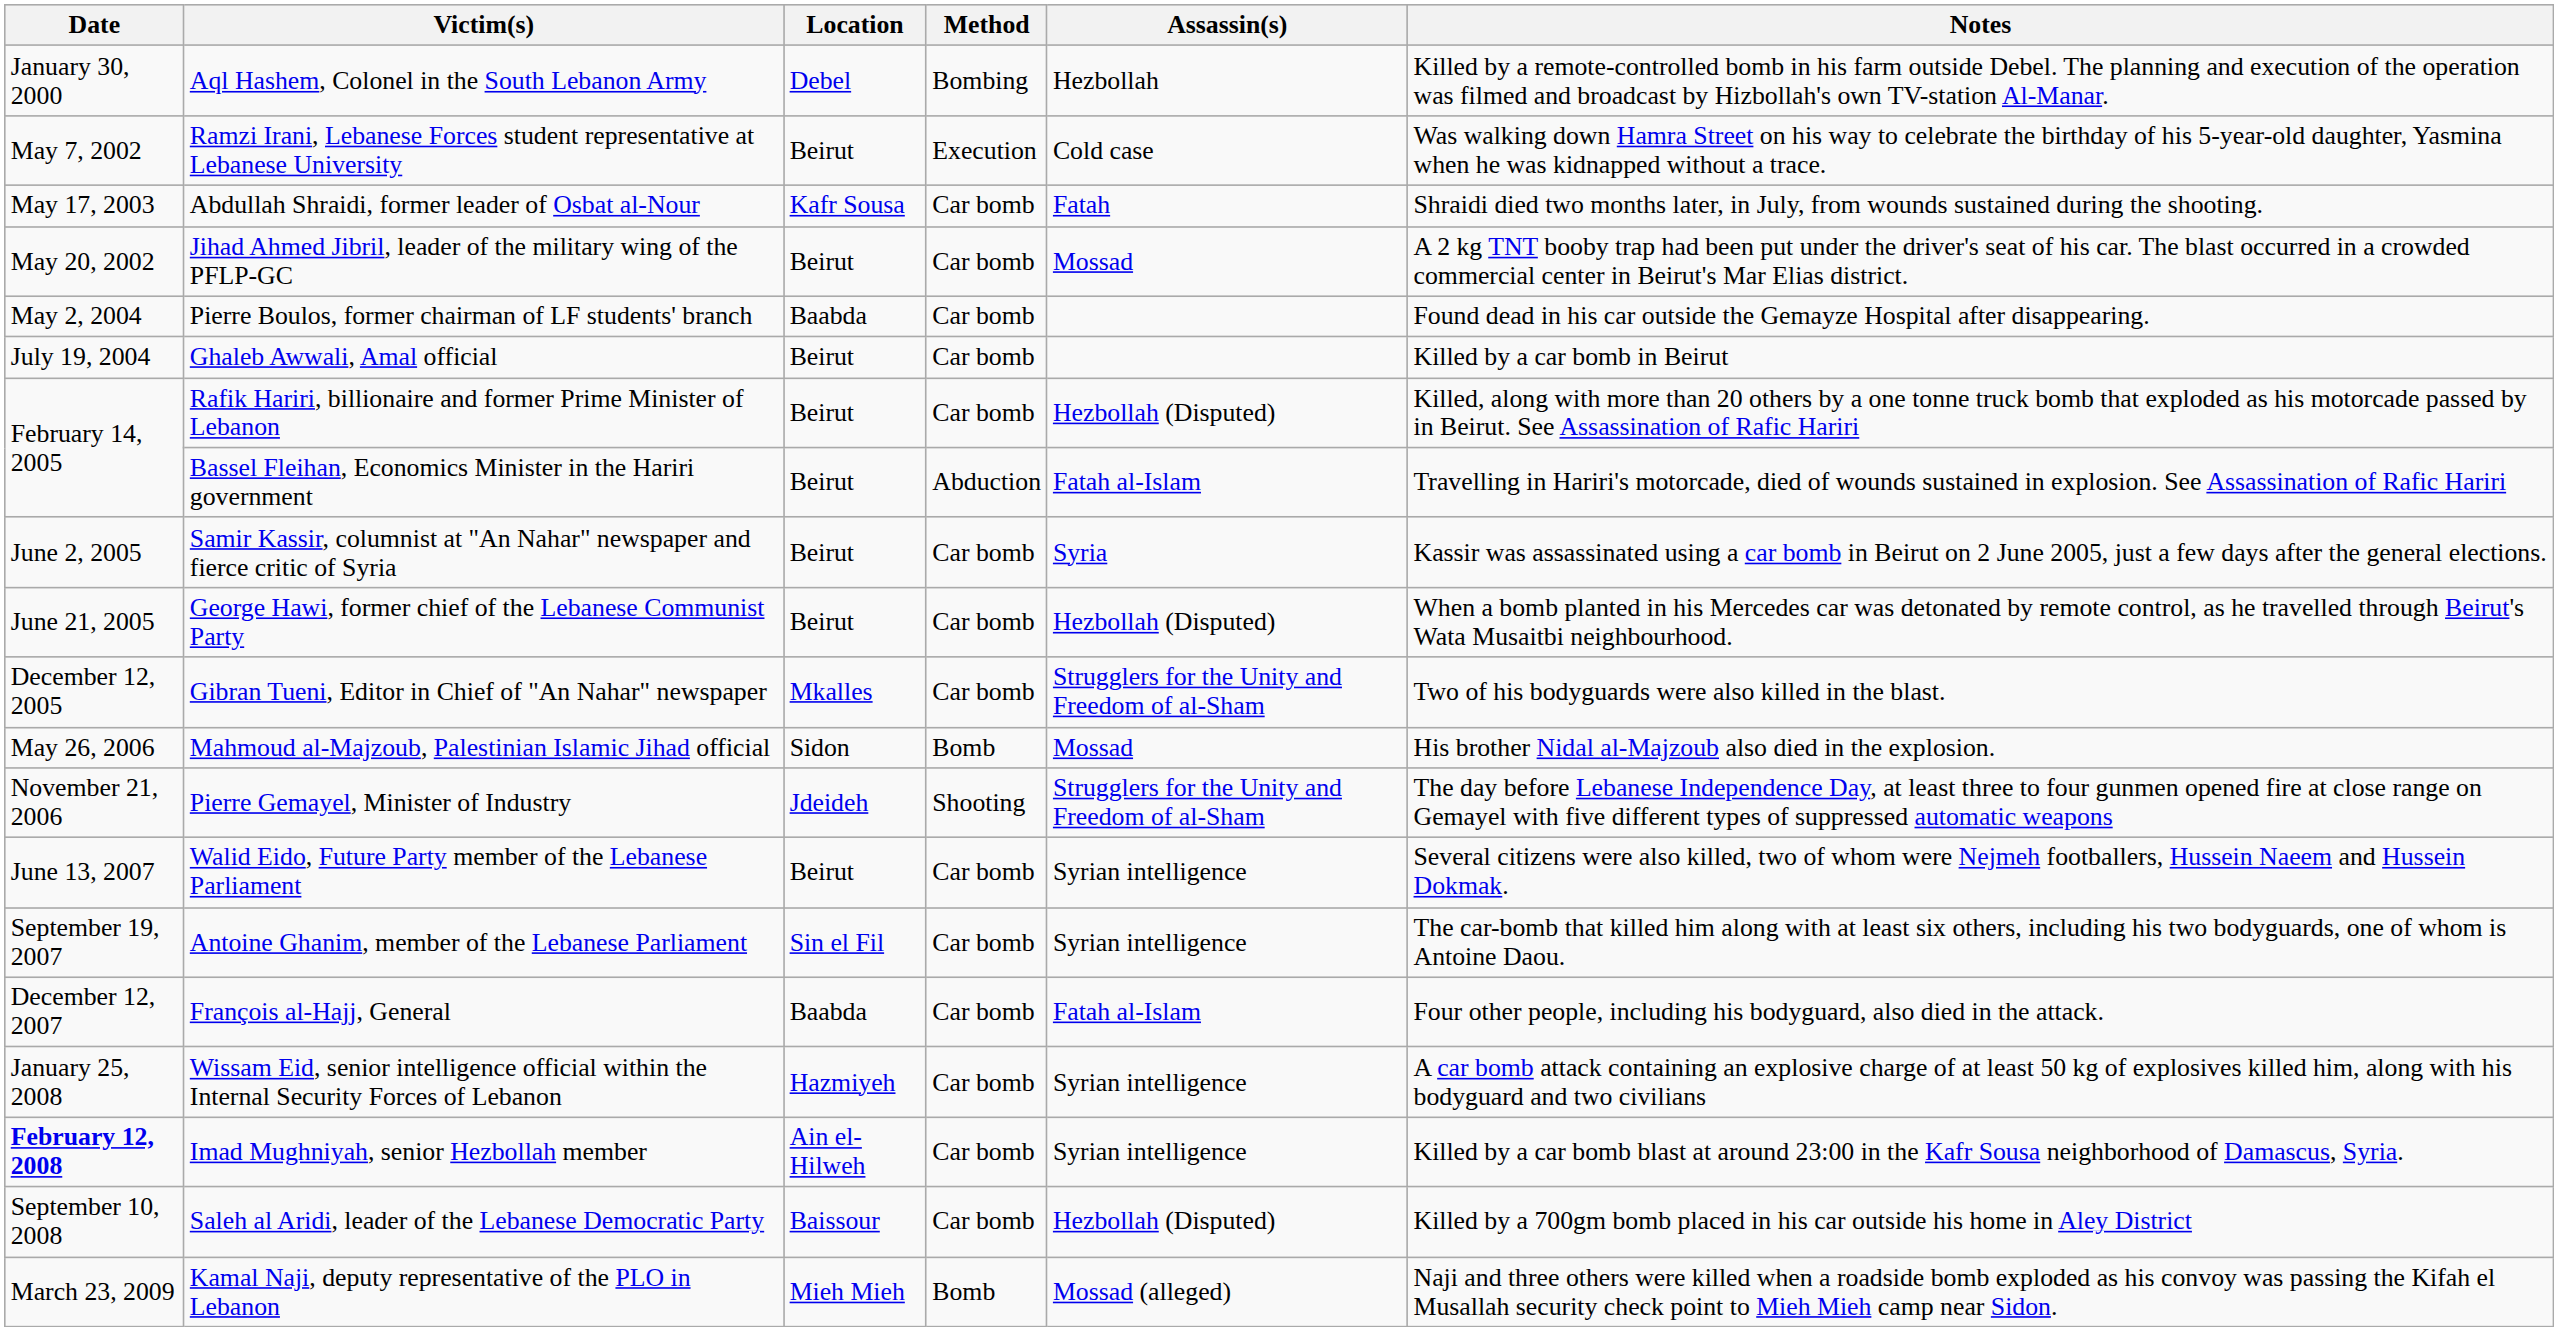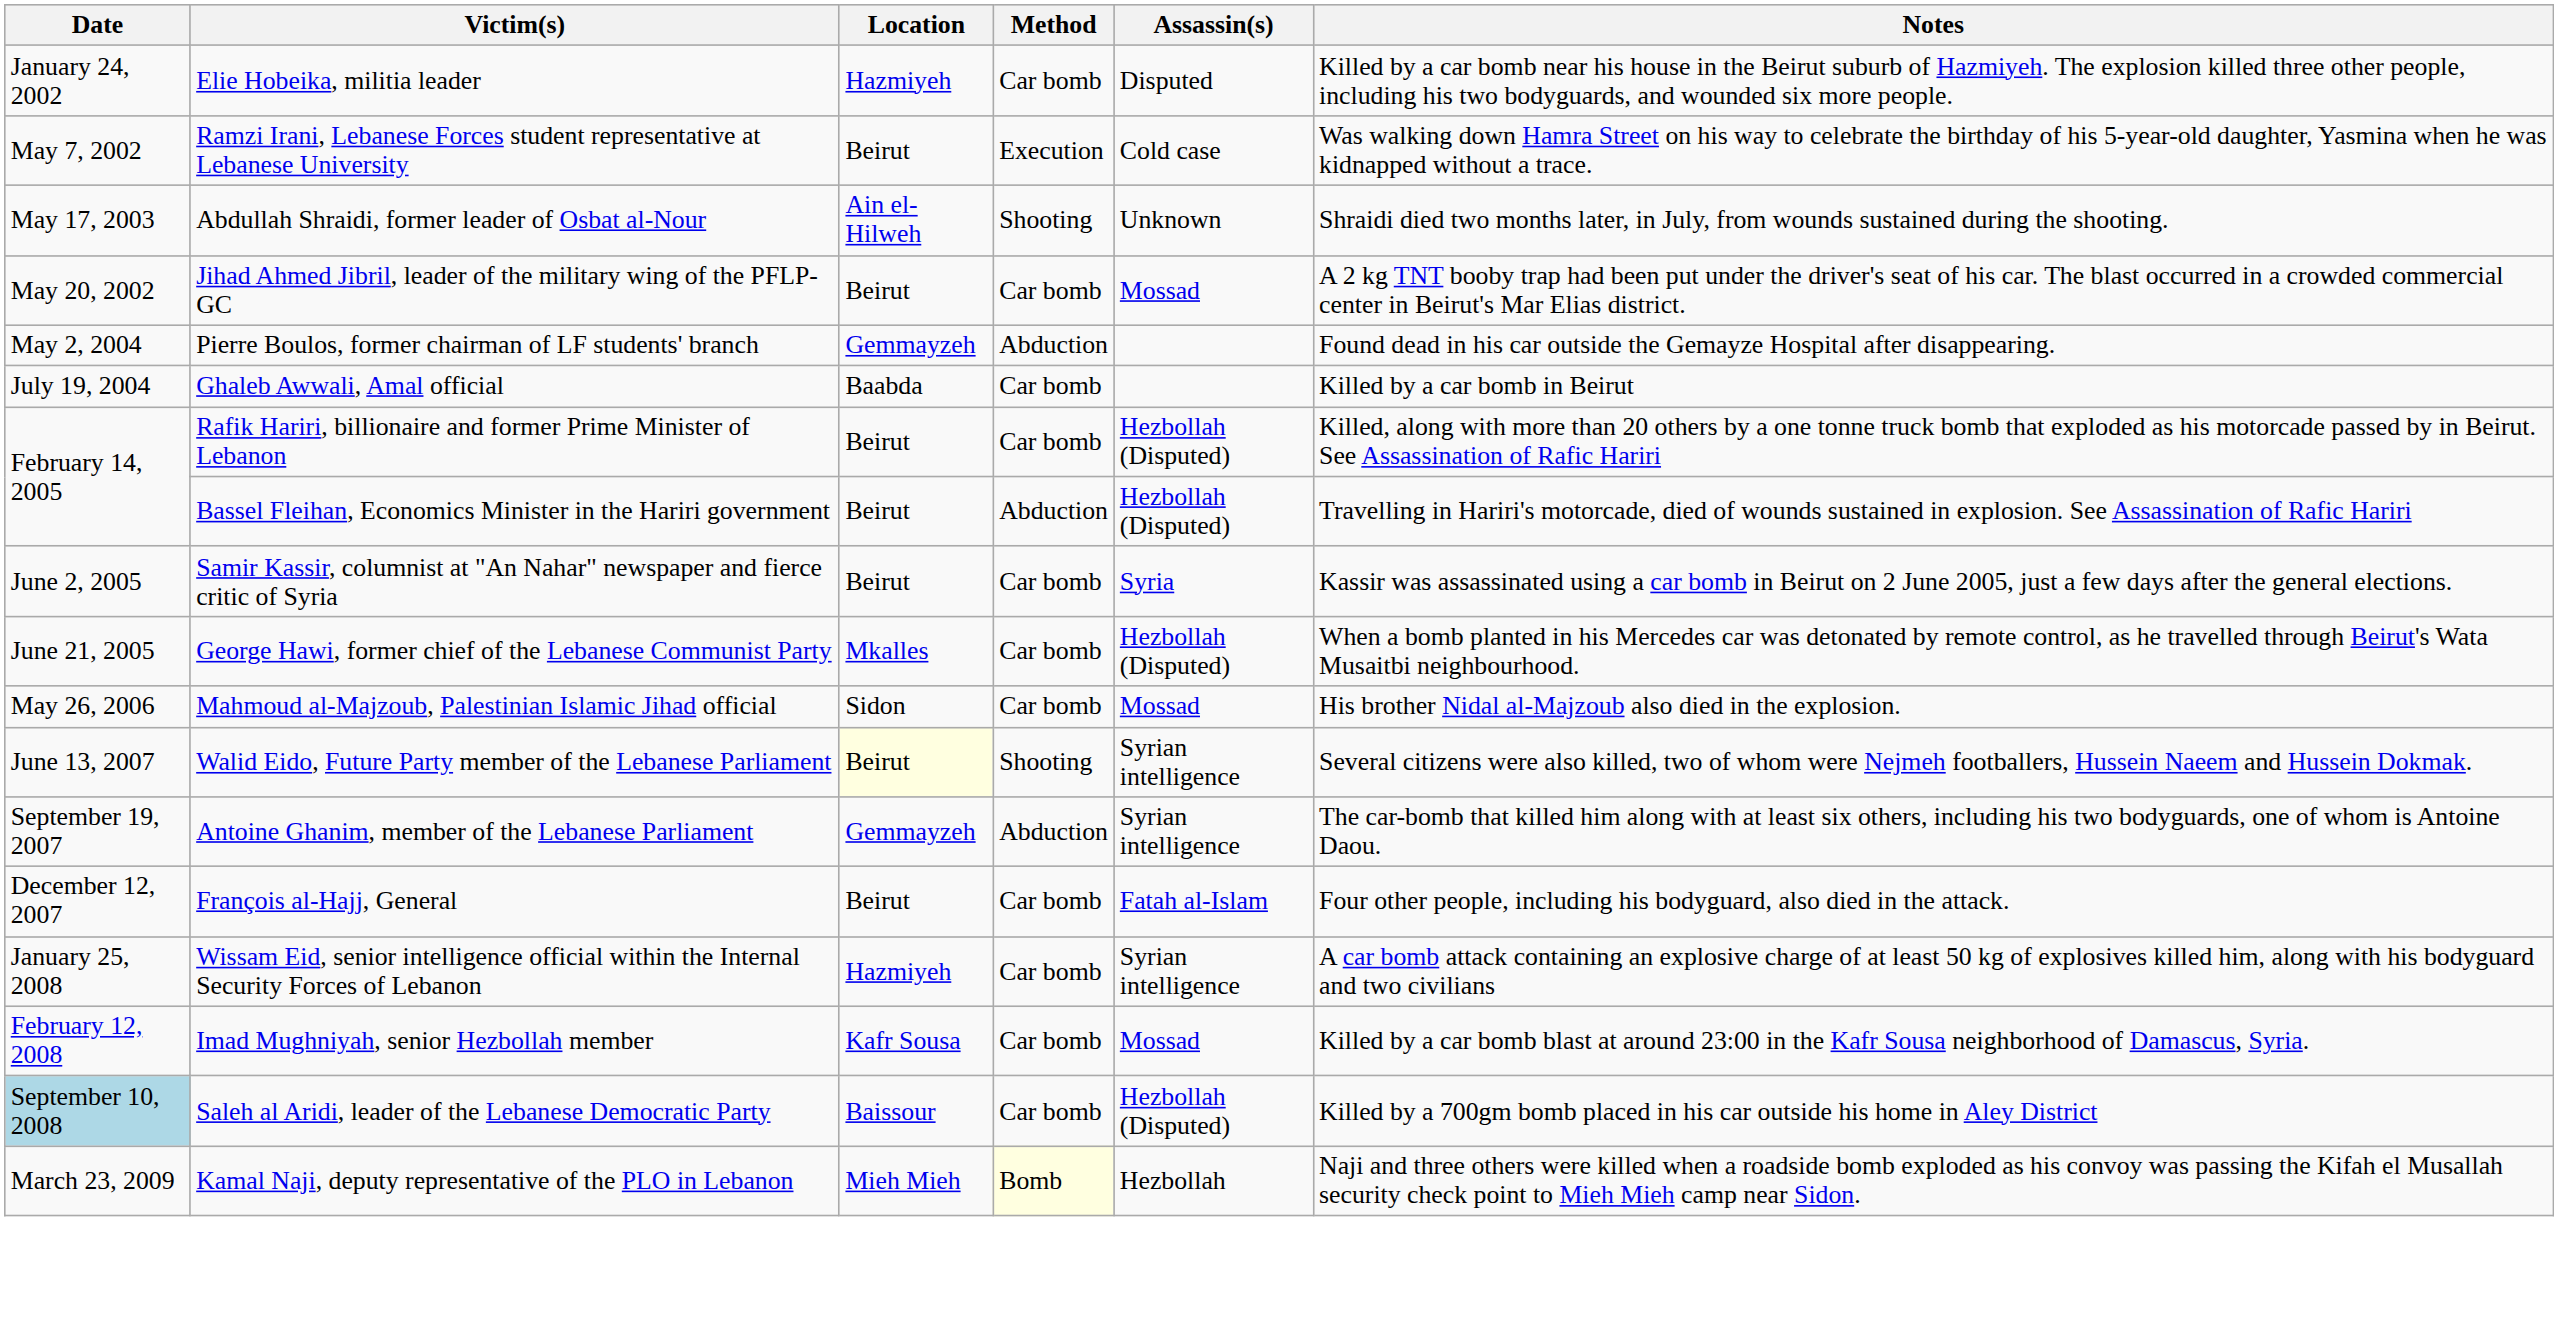 <table class="wikitable" style="width:100%">
 <tr>
 <th>Date</th>
 <th>Victim(s)</th>
 <th>Location</th>
 <th>Method</th>
 <th>Assassin(s)</th>
 <th>Notes</th>
 </tr>
 <tr>
-<td>January 30, 2000</td>
-<td><a href='#'>Aql Hashem</a>, Colonel in the <a href='#'>South Lebanon Army</a></td>
-<td><a href='#'>Debel</a></td>
-<td>Bombing</td>
-<td>Hezbollah</td>
-<td>Killed by a remote-controlled bomb in his farm outside Debel. The planning and execution of the operation was filmed and broadcast by Hizbollah's own TV-station <a href='#'>Al-Manar</a>.</td>
+<td>January 24, 2002</td>
+<td><a href='#'>Elie Hobeika</a>, militia leader</td>
+<td><a href='#'>Hazmiyeh</a></td>
+<td>Car bomb</td>
+<td>Disputed</td>
+<td>Killed by a car bomb near his house in the Beirut suburb of <a href='#'>Hazmiyeh</a>. The explosion killed three other people, including his two bodyguards, and wounded six more people.</td>
 </tr>
 <tr>
 <td>May 7, 2002</td>
 <td><a href='#'>Ramzi Irani</a>, <a href='#'>Lebanese Forces</a> student representative at <a href='#'>Lebanese University</a></td>
 <td>Beirut</td>
 <td>Execution</td>
 <td>Cold case</td>
 <td>Was walking down <a href='#'>Hamra Street</a> on his way to celebrate the birthday of his 5-year-old daughter, Yasmina when he was kidnapped without a trace.</td>
 </tr>
 <tr>
 <td>May 17, 2003</td>
 <td>Abdullah Shraidi, former leader of <a href='#'>Osbat al-Nour</a></td>
-<td><a href='#'>Kafr Sousa</a></td>
-<td>Car bomb</td>
-<td><a href='#'>Fatah</a></td>
+<td><a href='#'>Ain el-Hilweh</a></td>
+<td>Shooting</td>
+<td>Unknown</td>
 <td>Shraidi died two months later, in July, from wounds sustained during the shooting.</td>
 </tr>
 <tr>
 <td>May 20, 2002</td>
 <td><a href='#'>Jihad Ahmed Jibril</a>, leader of the military wing of the PFLP-GC</td>
 <td>Beirut</td>
 <td>Car bomb</td>
 <td><a href='#'>Mossad</a></td>
 <td>A 2 kg <a href='#'>TNT</a> booby trap had been put under the driver's seat of his car. The blast occurred in a crowded commercial center in Beirut's Mar Elias district.</td>
 </tr>
 <tr>
 <td>May 2, 2004</td>
 <td>Pierre Boulos, former chairman of LF students' branch</td>
-<td>Baabda</td>
-<td>Car bomb</td>
+<td><a href='#'>Gemmayzeh</a></td>
+<td>Abduction</td>
 <td></td>
 <td>Found dead in his car outside the Gemayze Hospital after disappearing.</td>
 </tr>
 <tr>
 <td>July 19, 2004</td>
 <td><a href='#'>Ghaleb Awwali</a>, <a href='#'>Amal</a> official</td>
-<td>Beirut</td>
+<td>Baabda</td>
 <td>Car bomb</td>
 <td></td>
 <td>Killed by a car bomb in Beirut</td>
 </tr>
 <tr>
 <td rowspan="2">February 14, 2005</td>
 <td><a href='#'>Rafik Hariri</a>, billionaire and former Prime Minister of <a href='#'>Lebanon</a></td>
 <td>Beirut</td>
 <td>Car bomb</td>
 <td><a href='#'>Hezbollah</a> (Disputed)</td>
 <td>Killed, along with more than 20 others by a one tonne truck bomb that exploded as his motorcade passed by in Beirut. See <a href='#'>Assassination of Rafic Hariri</a></td>
 </tr>
 <tr>
 <td><a href='#'>Bassel Fleihan</a>, Economics Minister in the Hariri government</td>
 <td>Beirut</td>
 <td>Abduction</td>
-<td><a href='#'>Fatah al-Islam</a></td>
+<td><a href='#'>Hezbollah</a> (Disputed)</td>
 <td>Travelling in Hariri's motorcade, died of wounds sustained in explosion. See <a href='#'>Assassination of Rafic Hariri</a></td>
 </tr>
 <tr>
 <td>June 2, 2005</td>
 <td><a href='#'>Samir Kassir</a>, columnist at "An Nahar" newspaper and fierce critic of Syria</td>
 <td>Beirut</td>
 <td>Car bomb</td>
 <td><a href='#'>Syria</a></td>
 <td>Kassir was assassinated using a <a href='#'>car bomb</a> in Beirut on 2 June 2005, just a few days after the general elections.</td>
 </tr>
 <tr>
 <td>June 21, 2005</td>
 <td><a href='#'>George Hawi</a>, former chief of the <a href='#'>Lebanese Communist Party</a></td>
-<td>Beirut</td>
+<td><a href='#'>Mkalles</a></td>
 <td>Car bomb</td>
 <td><a href='#'>Hezbollah</a> (Disputed)</td>
 <td>When a bomb planted in his Mercedes car was detonated by remote control, as he travelled through <a href='#'>Beirut</a>'s Wata Musaitbi neighbourhood.</td>
 </tr>
 <tr>
-<td>December 12, 2005</td>
-<td><a href='#'>Gibran Tueni</a>, Editor in Chief of "An Nahar" newspaper</td>
-<td><a href='#'>Mkalles</a></td>
-<td>Car bomb</td>
-<td><a href='#'>Strugglers for the Unity and Freedom of al-Sham</a></td>
-<td>Two of his bodyguards were also killed in the blast.</td>
-</tr>
-<tr>
 <td>May 26, 2006</td>
 <td><a href='#'>Mahmoud al-Majzoub</a>, <a href='#'>Palestinian Islamic Jihad</a> official</td>
 <td>Sidon</td>
-<td>Bomb</td>
+<td>Car bomb</td>
 <td><a href='#'>Mossad</a></td>
 <td>His brother <a href='#'>Nidal al-Majzoub</a> also died in the explosion.</td>
 </tr>
 <tr>
-<td>November 21, 2006</td>
-<td><a href='#'>Pierre Gemayel</a>, Minister of Industry</td>
-<td><a href='#'>Jdeideh</a></td>
-<td>Shooting</td>
-<td><a href='#'>Strugglers for the Unity and Freedom of al-Sham</a></td>
-<td>The day before <a href='#'>Lebanese Independence Day</a>, at least three to four gunmen opened fire at close range on Gemayel with five different types of suppressed <a href='#'>automatic weapons</a></td>
-</tr>
-<tr>
 <td>June 13, 2007</td>
 <td><a href='#'>Walid Eido</a>, <a href='#'>Future Party</a> member of the <a href='#'>Lebanese Parliament</a></td>
-<td>Beirut</td>
-<td>Car bomb</td>
+<td style="background: lightyellow;">Beirut</td>
+<td>Shooting</td>
 <td>Syrian intelligence</td>
 <td>Several citizens were also killed, two of whom were <a href='#'>Nejmeh</a> footballers, <a href='#'>Hussein Naeem</a> and <a href='#'>Hussein Dokmak</a>.</td>
 </tr>
 <tr>
 <td>September 19, 2007</td>
 <td><a href='#'>Antoine Ghanim</a>, member of the <a href='#'>Lebanese Parliament</a></td>
-<td><a href='#'>Sin el Fil</a></td>
-<td>Car bomb</td>
+<td><a href='#'>Gemmayzeh</a></td>
+<td>Abduction</td>
 <td>Syrian intelligence</td>
 <td>The car-bomb that killed him along with at least six others, including his two bodyguards, one of whom is Antoine Daou.</td>
 </tr>
 <tr>
 <td>December 12, 2007</td>
 <td><a href='#'>François al-Hajj</a>, General</td>
-<td>Baabda</td>
+<td>Beirut</td>
 <td>Car bomb</td>
 <td><a href='#'>Fatah al-Islam</a></td>
 <td>Four other people, including his bodyguard, also died in the attack.</td>
 </tr>
 <tr>
 <td>January 25, 2008</td>
 <td><a href='#'>Wissam Eid</a>, senior intelligence official within the Internal Security Forces of Lebanon</td>
 <td><a href='#'>Hazmiyeh</a></td>
 <td>Car bomb</td>
 <td>Syrian intelligence</td>
 <td>A <a href='#'>car bomb</a> attack containing an explosive charge of at least 50 kg of explosives killed him, along with his bodyguard and two civilians</td>
 </tr>
 <tr>
-<td><strong><a href='#'>February 12, 2008</a></strong></td>
+<td><a href='#'>February 12, 2008</a></td>
 <td><a href='#'>Imad Mughniyah</a>, senior <a href='#'>Hezbollah</a> member</td>
-<td><a href='#'>Ain el-Hilweh</a></td>
+<td><a href='#'>Kafr Sousa</a></td>
 <td>Car bomb</td>
-<td>Syrian intelligence</td>
+<td><a href='#'>Mossad</a></td>
 <td>Killed by a car bomb blast at around 23:00 in the <a href='#'>Kafr Sousa</a> neighborhood of <a href='#'>Damascus</a>, <a href='#'>Syria</a>.</td>
 </tr>
 <tr>
-<td>September 10, 2008</td>
+<td style="background: lightblue;">September 10, 2008</td>
 <td><a href='#'>Saleh al Aridi</a>, leader of the <a href='#'>Lebanese Democratic Party</a></td>
 <td><a href='#'>Baissour</a></td>
 <td>Car bomb</td>
 <td><a href='#'>Hezbollah</a> (Disputed)</td>
 <td>Killed by a 700gm bomb placed in his car outside his home in <a href='#'>Aley District</a></td>
 </tr>
 <tr>
 <td>March 23, 2009</td>
 <td><a href='#'>Kamal Naji</a>, deputy representative of the <a href='#'>PLO in Lebanon</a></td>
 <td><a href='#'>Mieh Mieh</a></td>
-<td>Bomb</td>
-<td><a href='#'>Mossad</a> (alleged)</td>
+<td style="background: lightyellow;">Bomb</td>
+<td>Hezbollah</td>
 <td>Naji and three others were killed when a roadside bomb exploded as his convoy was passing the Kifah el Musallah security check point to <a href='#'>Mieh Mieh</a> camp near <a href='#'>Sidon</a>.</td>
 </tr>
 </table>
